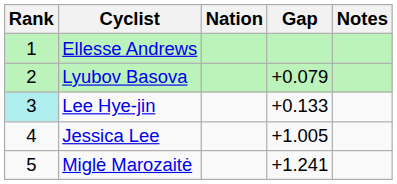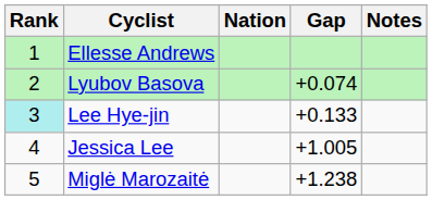 <table class="wikitable" style="text-align:center">
 <tr>
 <th>Rank</th>
 <th>Cyclist</th>
 <th>Nation</th>
 <th>Gap</th>
 <th>Notes</th>
 </tr>
 <tr bgcolor=#bbf3bb>
 <td>1</td>
 <td align=left><a href='#'>Ellesse Andrews</a></td>
 <td align=left></td>
 <td></td>
 <td></td>
 </tr>
 <tr bgcolor=#bbf3bb>
 <td>2</td>
 <td align=left><a href='#'>Lyubov Basova</a></td>
 <td align=left></td>
-<td>+0.079</td>
+<td>+0.074</td>
 <td></td>
 </tr>
 <tr>
 <td style="background: paleturquoise;">3</td>
 <td align=left><a href='#'>Lee Hye-jin</a></td>
 <td align=left></td>
 <td>+0.133</td>
 <td></td>
 </tr>
 <tr>
 <td>4</td>
 <td align=left><a href='#'>Jessica Lee</a></td>
 <td align=left></td>
 <td>+1.005</td>
 <td></td>
 </tr>
 <tr>
 <td>5</td>
 <td align=left><a href='#'>Miglė Marozaitė</a></td>
 <td align=left></td>
-<td>+1.241</td>
+<td>+1.238</td>
 <td></td>
 </tr>
 </table>
